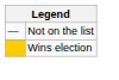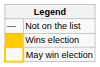 <table class="wikitable" style="font-size:90%; line-height:16px;">
 <tr>
 <th colspan=2>Legend</th>
 </tr>
 <tr>
 <td width=20>—</td>
 <td>Not on the list</td>
 </tr>
 <tr>
 <td style="width:20px; background:#fc0;"></td>
 <td>Wins election</td>
 </tr>
+<tr>
+<td style="width:20px; border:3px solid #fc0;"></td>
+<td>May win election</td>
+</tr>
 </table>
